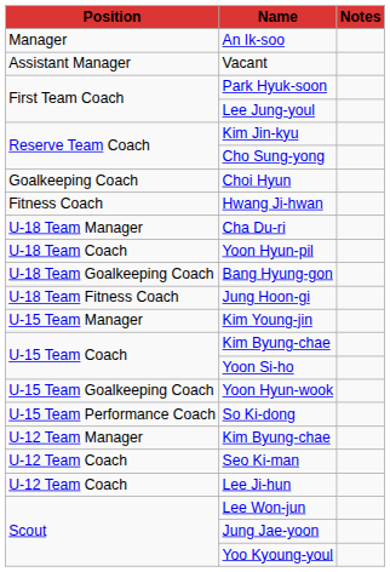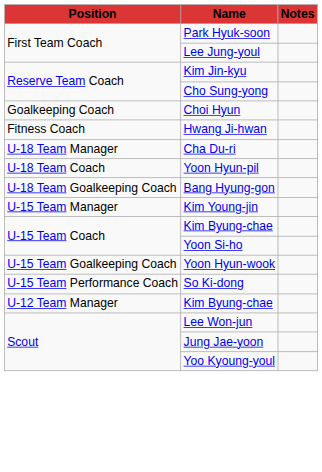 <table class="wikitable">
 <tr>
 <th style="color:#000000; background:#DC3535;">Position</th>
 <th style="color:#000000; background:#DC3535;">Name</th>
 <th style="color:#000000; background:#DC3535;">Notes</th>
-</tr>
-<tr>
-<td>Manager</td>
-<td> <a href='#'>An Ik-soo</a></td>
-<td></td>
-</tr>
-<tr>
-<td>Assistant Manager</td>
-<td> Vacant</td>
-<td></td>
 </tr>
 <tr>
 <td rowspan="2">First Team Coach</td>
 <td> <a href='#'>Park Hyuk-soon</a></td>
 <td></td>
 </tr>
 <tr>
 <td> <a href='#'>Lee Jung-youl</a></td>
 <td></td>
 </tr>
 <tr>
 <td rowspan="2"><a href='#'>Reserve Team</a> Coach</td>
 <td> <a href='#'>Kim Jin-kyu</a></td>
 <td></td>
 </tr>
 <tr>
 <td> <a href='#'>Cho Sung-yong</a></td>
 <td></td>
 </tr>
 <tr>
 <td>Goalkeeping Coach</td>
 <td> <a href='#'>Choi Hyun</a></td>
 <td></td>
 </tr>
 <tr>
 <td>Fitness Coach</td>
 <td> <a href='#'>Hwang Ji-hwan</a></td>
 <td></td>
 </tr>
 <tr>
 <td><a href='#'>U-18 Team</a> Manager</td>
 <td> <a href='#'>Cha Du-ri</a></td>
 <td></td>
 </tr>
 <tr>
 <td><a href='#'>U-18 Team</a> Coach</td>
 <td> <a href='#'>Yoon Hyun-pil</a></td>
 <td></td>
 </tr>
 <tr>
 <td><a href='#'>U-18 Team</a> Goalkeeping Coach</td>
 <td> <a href='#'>Bang Hyung-gon</a></td>
 <td></td>
 </tr>
 <tr>
-<td><a href='#'>U-18 Team</a> Fitness Coach</td>
-<td> <a href='#'>Jung Hoon-gi</a></td>
-<td></td>
-</tr>
-<tr>
 <td><a href='#'>U-15 Team</a> Manager</td>
 <td> <a href='#'>Kim Young-jin</a></td>
 <td></td>
 </tr>
 <tr>
 <td rowspan="2"><a href='#'>U-15 Team</a> Coach</td>
 <td> <a href='#'>Kim Byung-chae</a></td>
 <td></td>
 </tr>
 <tr>
 <td> <a href='#'>Yoon Si-ho</a></td>
 <td></td>
 </tr>
 <tr>
 <td><a href='#'>U-15 Team</a> Goalkeeping Coach</td>
 <td> <a href='#'>Yoon Hyun-wook</a></td>
 <td></td>
 </tr>
 <tr>
 <td><a href='#'>U-15 Team</a> Performance Coach</td>
 <td> <a href='#'>So Ki-dong</a></td>
 <td></td>
 </tr>
 <tr>
 <td><a href='#'>U-12 Team</a> Manager</td>
 <td> <a href='#'>Kim Byung-chae</a></td>
 <td></td>
 </tr>
 <tr>
-<td><a href='#'>U-12 Team</a> Coach</td>
-<td> <a href='#'>Seo Ki-man</a></td>
-<td></td>
-</tr>
-<tr>
-<td><a href='#'>U-12 Team</a> Coach</td>
-<td> <a href='#'>Lee Ji-hun</a></td>
-<td></td>
-</tr>
-<tr>
 <td rowspan="3"><a href='#'>Scout</a></td>
 <td> <a href='#'>Lee Won-jun</a></td>
 <td></td>
 </tr>
 <tr>
 <td> <a href='#'>Jung Jae-yoon</a></td>
 <td></td>
 </tr>
 <tr>
 <td> <a href='#'>Yoo Kyoung-youl</a></td>
 <td></td>
 </tr>
 </table>
